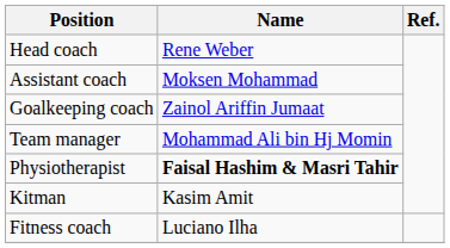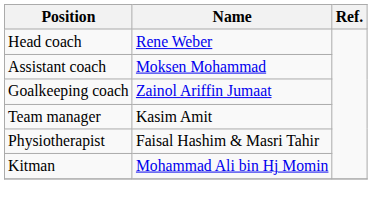 <table class="wikitable">
 <tr>
 <th>Position</th>
 <th>Name</th>
 <th>Ref.</th>
 </tr>
 <tr>
 <td>Head coach</td>
 <td> <a href='#'>Rene Weber</a></td>
 <td rowspan=6></td>
 </tr>
 <tr>
 <td>Assistant coach</td>
 <td> <a href='#'>Moksen Mohammad</a></td>
 </tr>
 <tr>
 <td>Goalkeeping coach</td>
 <td> <a href='#'>Zainol Ariffin Jumaat</a></td>
 </tr>
 <tr>
 <td>Team manager</td>
-<td> <a href='#'>Mohammad Ali bin Hj Momin</a></td>
+<td> Kasim Amit</td>
 </tr>
 <tr>
 <td>Physiotherapist</td>
-<td><strong> Faisal Hashim & Masri Tahir</strong></td>
+<td> Faisal Hashim & Masri Tahir</td>
 </tr>
 <tr>
 <td>Kitman</td>
-<td> Kasim Amit</td>
-</tr>
-<tr>
-<td>Fitness coach</td>
-<td> Luciano Ilha</td>
-<td></td>
+<td> <a href='#'>Mohammad Ali bin Hj Momin</a></td>
 </tr>
 <tr>
 </tr>
 </table>
